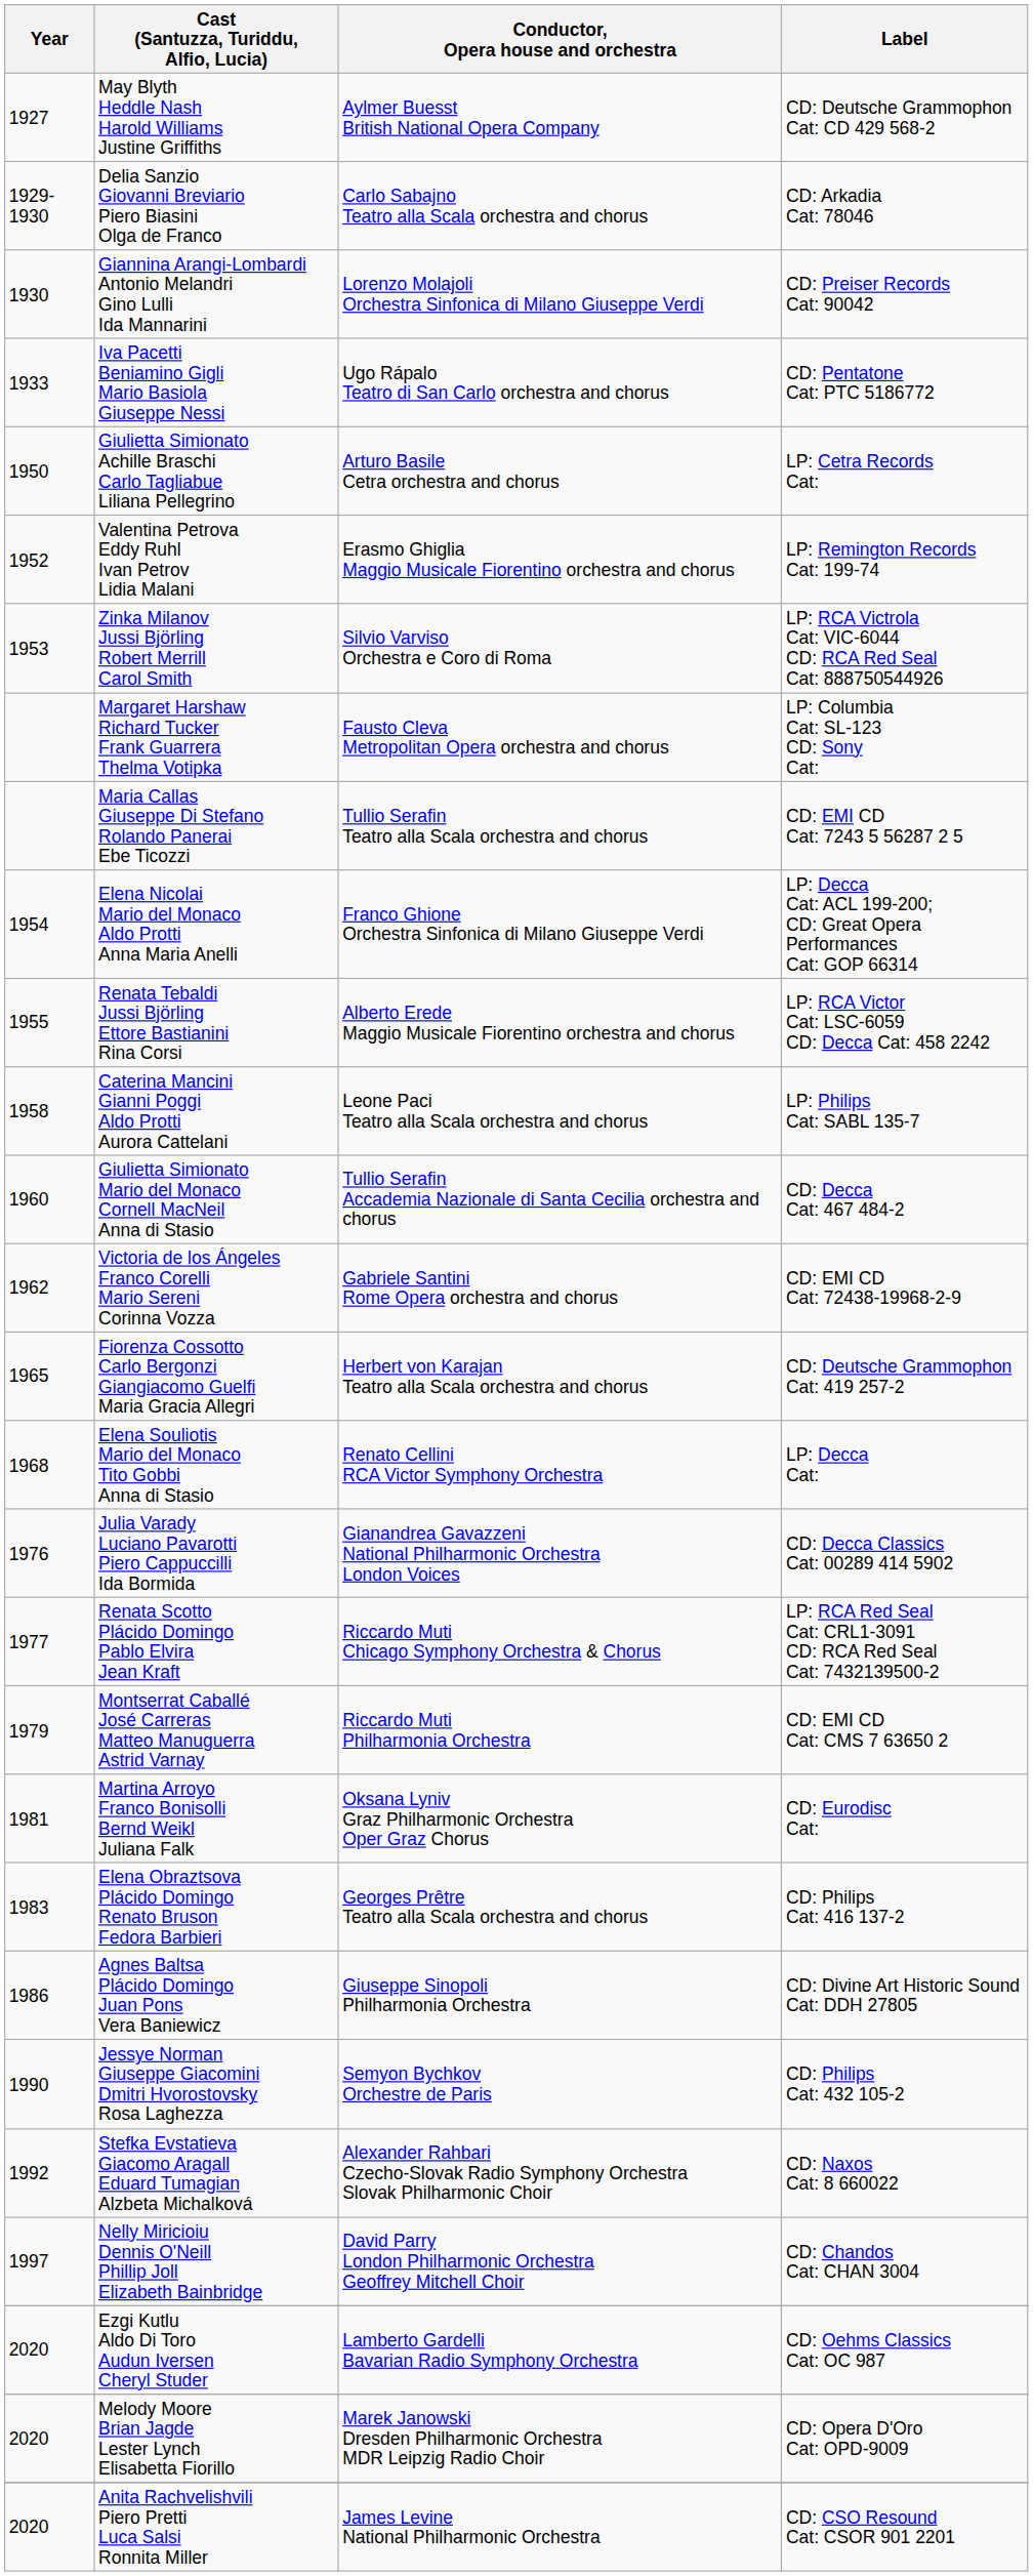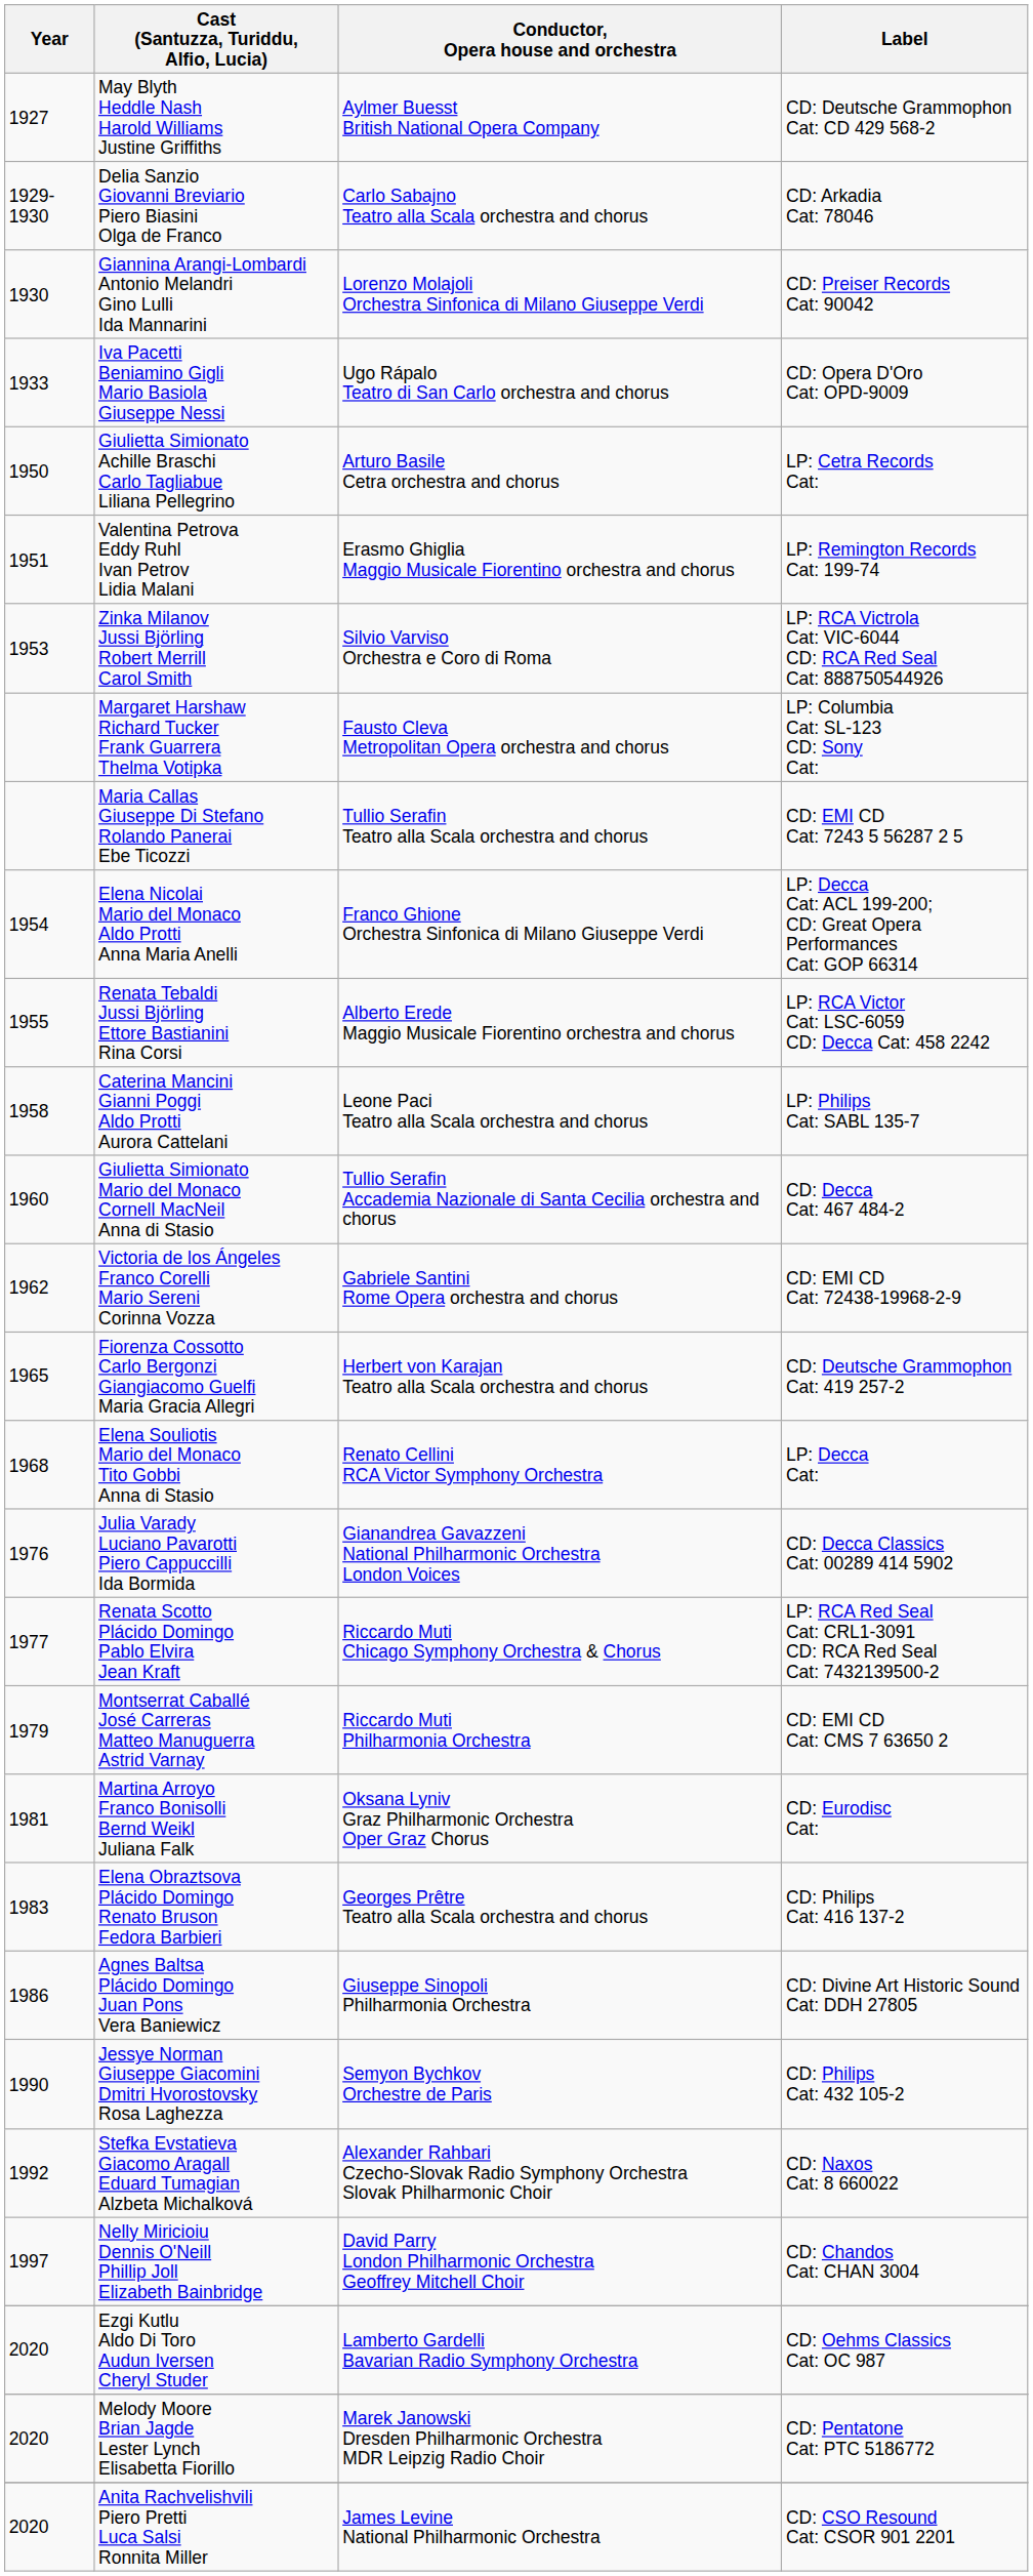 <table class="wikitable" style="font-size:95%;">
 <tr>
 <th>Year</th>
 <th width="200">Cast<br>(Santuzza, Turiddu,<br>Alfio, Lucia)</th>
 <th>Conductor,<br>Opera house and orchestra</th>
 <th>Label</th>
 </tr>
 <tr>
 <td>1927</td>
 <td>May Blyth<br><a href='#'>Heddle Nash</a><br><a href='#'>Harold Williams</a><br>Justine Griffiths</td>
 <td><a href='#'>Aylmer Buesst</a><br><a href='#'>British National Opera Company</a></td>
 <td>CD: Deutsche Grammophon<br>Cat: CD 429 568-2</td>
 </tr>
 <tr>
 <td>1929-1930</td>
 <td>Delia Sanzio<br><a href='#'>Giovanni Breviario</a> <br>Piero Biasini<br>Olga de Franco</td>
 <td><a href='#'>Carlo Sabajno</a><br><a href='#'>Teatro alla Scala</a> orchestra and chorus</td>
 <td>CD: Arkadia<br>Cat: 78046</td>
 </tr>
 <tr>
 <td>1930</td>
 <td><a href='#'>Giannina Arangi-Lombardi</a><br>Antonio Melandri<br>Gino Lulli<br>Ida Mannarini</td>
 <td><a href='#'>Lorenzo Molajoli</a><br><a href='#'>Orchestra Sinfonica di Milano Giuseppe Verdi</a></td>
 <td>CD: <a href='#'>Preiser Records</a><br>Cat: 90042</td>
 </tr>
 <tr>
 <td>1933</td>
 <td><a href='#'>Iva Pacetti</a><br><a href='#'>Beniamino Gigli</a><br><a href='#'>Mario Basiola</a><br><a href='#'>Giuseppe Nessi</a></td>
 <td>Ugo Rápalo<br><a href='#'>Teatro di San Carlo</a> orchestra and chorus</td>
-<td>CD: <a href='#'>Pentatone</a><br>Cat: PTC 5186772</td>
+<td>CD: Opera D'Oro<br>Cat: OPD-9009</td>
 </tr>
 <tr>
 <td>1950</td>
 <td><a href='#'>Giulietta Simionato</a><br>Achille Braschi<br><a href='#'>Carlo Tagliabue</a><br>Liliana Pellegrino</td>
 <td><a href='#'>Arturo Basile</a><br>Cetra orchestra and chorus</td>
 <td>LP: <a href='#'>Cetra Records</a><br>Cat:</td>
 </tr>
 <tr>
-<td>1952</td>
+<td>1951</td>
 <td>Valentina Petrova<br>Eddy Ruhl<br>Ivan Petrov<br>Lidia Malani</td>
 <td>Erasmo Ghiglia<br> <a href='#'>Maggio Musicale Fiorentino</a> orchestra and chorus</td>
 <td>LP: <a href='#'>Remington Records</a><br>Cat: 199-74</td>
 </tr>
 <tr>
 <td>1953</td>
 <td><a href='#'>Zinka Milanov</a><br><a href='#'>Jussi Björling</a><br><a href='#'>Robert Merrill</a><br> <a href='#'>Carol Smith</a></td>
 <td><a href='#'>Silvio Varviso</a><br>Orchestra e Coro di Roma</td>
 <td>LP: <a href='#'>RCA Victrola</a><br>Cat: VIC-6044<br>CD:  <a href='#'>RCA Red Seal</a><br>Cat: 888750544926</td>
 </tr>
 <tr>
 <td></td>
 <td><a href='#'>Margaret Harshaw</a><br><a href='#'>Richard Tucker</a><br><a href='#'>Frank Guarrera</a><br> <a href='#'>Thelma Votipka</a></td>
 <td><a href='#'>Fausto Cleva</a><br> <a href='#'>Metropolitan Opera</a> orchestra and chorus</td>
 <td>LP: Columbia<br>Cat: SL-123<br>CD: <a href='#'>Sony</a><br>Cat:</td>
 </tr>
 <tr>
 <td></td>
 <td><a href='#'>Maria Callas</a><br><a href='#'>Giuseppe Di Stefano</a><br><a href='#'>Rolando Panerai</a><br>Ebe Ticozzi</td>
 <td><a href='#'>Tullio Serafin</a><br>Teatro alla Scala orchestra and chorus</td>
 <td>CD: <a href='#'>EMI</a> CD<br>Cat: 7243 5 56287 2 5</td>
 </tr>
 <tr>
 <td>1954</td>
 <td><a href='#'>Elena Nicolai</a><br><a href='#'>Mario del Monaco</a><br><a href='#'>Aldo Protti</a><br>Anna Maria Anelli</td>
 <td><a href='#'>Franco Ghione</a><br>Orchestra Sinfonica di Milano Giuseppe Verdi</td>
 <td>LP: <a href='#'>Decca</a><br>Cat: ACL 199-200;<br>CD: Great Opera Performances<br>Cat: GOP 66314</td>
 </tr>
 <tr>
 <td>1955</td>
 <td><a href='#'>Renata Tebaldi</a><br><a href='#'>Jussi Björling</a><br><a href='#'>Ettore Bastianini</a><br>Rina Corsi</td>
 <td><a href='#'>Alberto Erede</a><br>Maggio Musicale Fiorentino orchestra and chorus</td>
 <td>LP: <a href='#'>RCA Victor</a><br>Cat: LSC-6059<br>CD: <a href='#'>Decca</a> Cat: 458 2242</td>
 </tr>
 <tr>
 <td>1958</td>
 <td><a href='#'>Caterina Mancini</a><br><a href='#'>Gianni Poggi</a><br><a href='#'>Aldo Protti</a><br>Aurora Cattelani</td>
 <td>Leone Paci<br>Teatro alla Scala orchestra and chorus</td>
 <td>LP: <a href='#'>Philips</a><br>Cat: SABL 135-7</td>
 </tr>
 <tr>
 <td>1960</td>
 <td><a href='#'>Giulietta Simionato</a><br><a href='#'>Mario del Monaco</a><br><a href='#'>Cornell MacNeil</a><br>Anna di Stasio</td>
 <td><a href='#'>Tullio Serafin</a><br><a href='#'>Accademia Nazionale di Santa Cecilia</a> orchestra and chorus</td>
 <td>CD: <a href='#'>Decca</a><br>Cat: 467 484-2</td>
 </tr>
 <tr>
 <td>1962</td>
 <td><a href='#'>Victoria de los Ángeles</a><br><a href='#'>Franco Corelli</a><br><a href='#'>Mario Sereni</a><br>Corinna Vozza</td>
 <td><a href='#'>Gabriele Santini</a><br><a href='#'>Rome Opera</a> orchestra and chorus</td>
 <td>CD: EMI CD<br>Cat: 72438-19968-2-9</td>
 </tr>
 <tr>
 <td>1965</td>
 <td><a href='#'>Fiorenza Cossotto</a><br><a href='#'>Carlo Bergonzi</a><br><a href='#'>Giangiacomo Guelfi</a><br>Maria Gracia Allegri</td>
 <td><a href='#'>Herbert von Karajan</a><br>Teatro alla Scala orchestra and chorus</td>
 <td>CD: <a href='#'>Deutsche Grammophon</a><br>Cat: 419 257-2</td>
 </tr>
 <tr>
 <td>1968</td>
 <td><a href='#'>Elena Souliotis</a><br><a href='#'>Mario del Monaco</a><br><a href='#'>Tito Gobbi</a><br>Anna di Stasio</td>
 <td><a href='#'>Renato Cellini</a><br> <a href='#'>RCA Victor Symphony Orchestra</a></td>
 <td>LP: <a href='#'>Decca</a><br>Cat:</td>
 </tr>
 <tr>
 <td>1976</td>
 <td><a href='#'>Julia Varady</a><br><a href='#'>Luciano Pavarotti</a><br><a href='#'>Piero Cappuccilli</a><br>Ida Bormida</td>
 <td><a href='#'>Gianandrea Gavazzeni</a><br><a href='#'>National Philharmonic Orchestra</a><br><a href='#'>London Voices</a></td>
 <td>CD: <a href='#'>Decca Classics</a><br>Cat: 00289 414 5902</td>
 </tr>
 <tr>
 <td>1977</td>
 <td><a href='#'>Renata Scotto</a><br><a href='#'>Plácido Domingo</a><br><a href='#'>Pablo Elvira</a><br><a href='#'>Jean Kraft</a></td>
 <td><a href='#'>Riccardo Muti</a><br><a href='#'>Chicago Symphony Orchestra</a> & <a href='#'>Chorus</a></td>
 <td>LP: <a href='#'>RCA Red Seal</a><br>Cat: CRL1-3091<br>CD: RCA Red Seal<br>Cat: 7432139500-2</td>
 </tr>
 <tr>
 <td>1979</td>
 <td><a href='#'>Montserrat Caballé</a><br><a href='#'>José Carreras</a><br><a href='#'>Matteo Manuguerra</a><br><a href='#'>Astrid Varnay</a></td>
 <td><a href='#'>Riccardo Muti</a><br><a href='#'>Philharmonia Orchestra</a></td>
 <td>CD: EMI CD<br>Cat: CMS 7 63650 2</td>
 </tr>
 <tr>
 <td>1981</td>
 <td><a href='#'>Martina Arroyo</a><br><a href='#'>Franco Bonisolli</a><br><a href='#'>Bernd Weikl</a><br>Juliana Falk</td>
 <td><a href='#'>Oksana Lyniv</a><br>Graz Philharmonic Orchestra<br><a href='#'>Oper Graz</a> Chorus</td>
 <td>CD: <a href='#'>Eurodisc</a><br>Cat:</td>
 </tr>
 <tr>
 <td>1983</td>
 <td><a href='#'>Elena Obraztsova</a><br><a href='#'>Plácido Domingo</a><br><a href='#'>Renato Bruson</a><br><a href='#'>Fedora Barbieri</a></td>
 <td><a href='#'>Georges Prêtre</a><br>Teatro alla Scala orchestra and chorus</td>
 <td>CD: Philips<br>Cat: 416 137-2</td>
 </tr>
 <tr>
 <td>1986</td>
 <td><a href='#'>Agnes Baltsa</a><br><a href='#'>Plácido Domingo</a><br><a href='#'>Juan Pons</a><br>Vera Baniewicz</td>
 <td><a href='#'>Giuseppe Sinopoli</a><br>Philharmonia Orchestra</td>
 <td>CD: Divine Art Historic Sound<br>Cat: DDH 27805</td>
 </tr>
 <tr>
 <td>1990</td>
 <td><a href='#'>Jessye Norman</a><br><a href='#'>Giuseppe Giacomini</a><br><a href='#'>Dmitri Hvorostovsky</a><br>Rosa Laghezza</td>
 <td><a href='#'>Semyon Bychkov</a><br><a href='#'>Orchestre de Paris</a></td>
 <td>CD: <a href='#'>Philips</a><br>Cat: 432 105-2</td>
 </tr>
 <tr>
 <td>1992</td>
 <td><a href='#'>Stefka Evstatieva</a><br><a href='#'>Giacomo Aragall</a><br><a href='#'>Eduard Tumagian</a><br>Alzbeta Michalková</td>
 <td><a href='#'>Alexander Rahbari</a><br>Czecho-Slovak Radio Symphony Orchestra<br>Slovak Philharmonic Choir</td>
 <td>CD: <a href='#'>Naxos</a><br>Cat: 8 660022</td>
 </tr>
 <tr>
 <td>1997</td>
 <td><a href='#'>Nelly Miricioiu</a><br><a href='#'>Dennis O'Neill</a><br><a href='#'>Phillip Joll</a><br><a href='#'>Elizabeth Bainbridge</a></td>
 <td><a href='#'>David Parry</a><br><a href='#'>London Philharmonic Orchestra</a><br><a href='#'>Geoffrey Mitchell Choir</a></td>
 <td>CD: <a href='#'>Chandos</a><br>Cat: CHAN 3004</td>
 </tr>
 <tr>
 </tr>
 <tr>
 <td>2020</td>
 <td>Ezgi Kutlu<br>Aldo Di Toro<br><a href='#'>Audun Iversen</a><br><a href='#'>Cheryl Studer</a></td>
 <td><a href='#'>Lamberto Gardelli</a><br><a href='#'>Bavarian Radio Symphony Orchestra</a></td>
 <td>CD: <a href='#'>Oehms Classics</a><br>Cat: OC 987</td>
 </tr>
 <tr>
 </tr>
 <tr>
 <td>2020</td>
 <td>Melody Moore<br><a href='#'>Brian Jagde</a><br>Lester Lynch<br>Elisabetta Fiorillo</td>
 <td><a href='#'>Marek Janowski</a><br>Dresden Philharmonic Orchestra<br>MDR Leipzig Radio Choir</td>
-<td>CD: Opera D'Oro<br>Cat: OPD-9009</td>
+<td>CD: <a href='#'>Pentatone</a><br>Cat: PTC 5186772</td>
 </tr>
 <tr>
 </tr>
 <tr>
 <td>2020</td>
 <td><a href='#'>Anita Rachvelishvili</a><br>Piero Pretti<br><a href='#'>Luca Salsi</a><br>Ronnita Miller</td>
 <td><a href='#'>James Levine</a><br>National Philharmonic Orchestra</td>
 <td>CD: <a href='#'>CSO Resound</a><br>Cat: CSOR 901 2201</td>
 </tr>
 </table>
